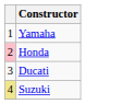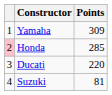 <table class="wikitable" style="font-size: 95%;">
 <tr>
 <th></th>
 <th>Constructor</th>
+<th>Points</th>
 </tr>
 <tr>
 <td align=center>1</td>
 <td> <a href='#'>Yamaha</a></td>
+<td align=right>309</td>
 </tr>
 <tr>
 <td align=center style="background: pink;">2</td>
 <td> <a href='#'>Honda</a></td>
+<td align=right>285</td>
 </tr>
 <tr>
 <td align=center>3</td>
 <td> <a href='#'>Ducati</a></td>
+<td align=right>220</td>
 </tr>
 <tr>
-<td align=center style="background: khaki;">4</td>
+<td align=center>4</td>
 <td> <a href='#'>Suzuki</a></td>
+<td align=right>81</td>
 </tr>
 </table>
